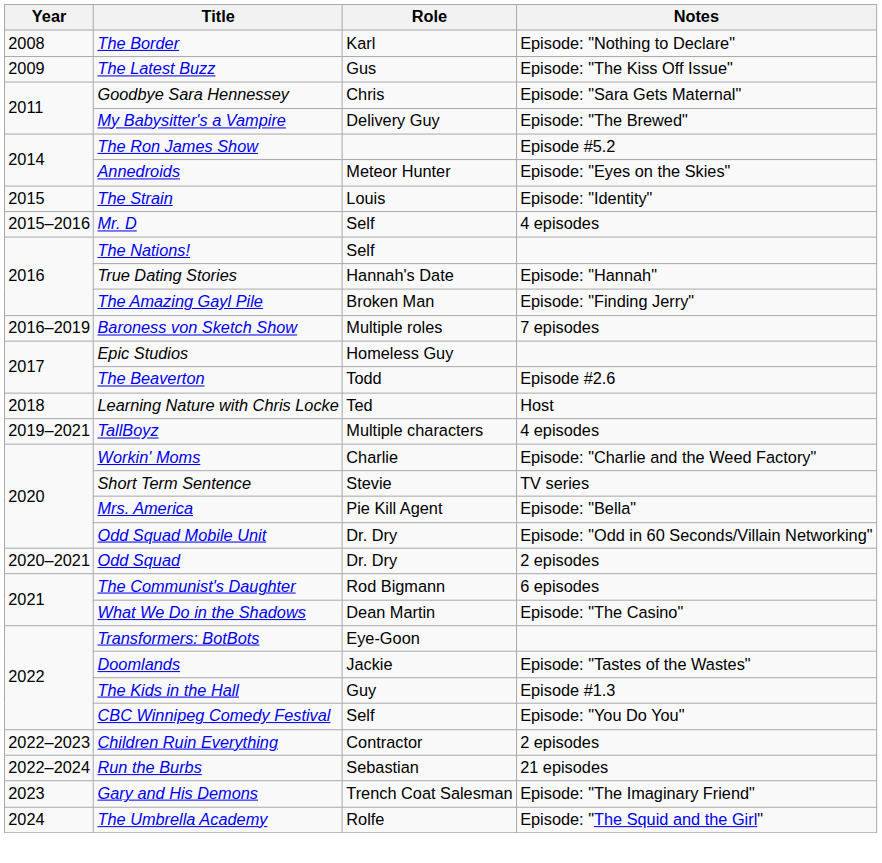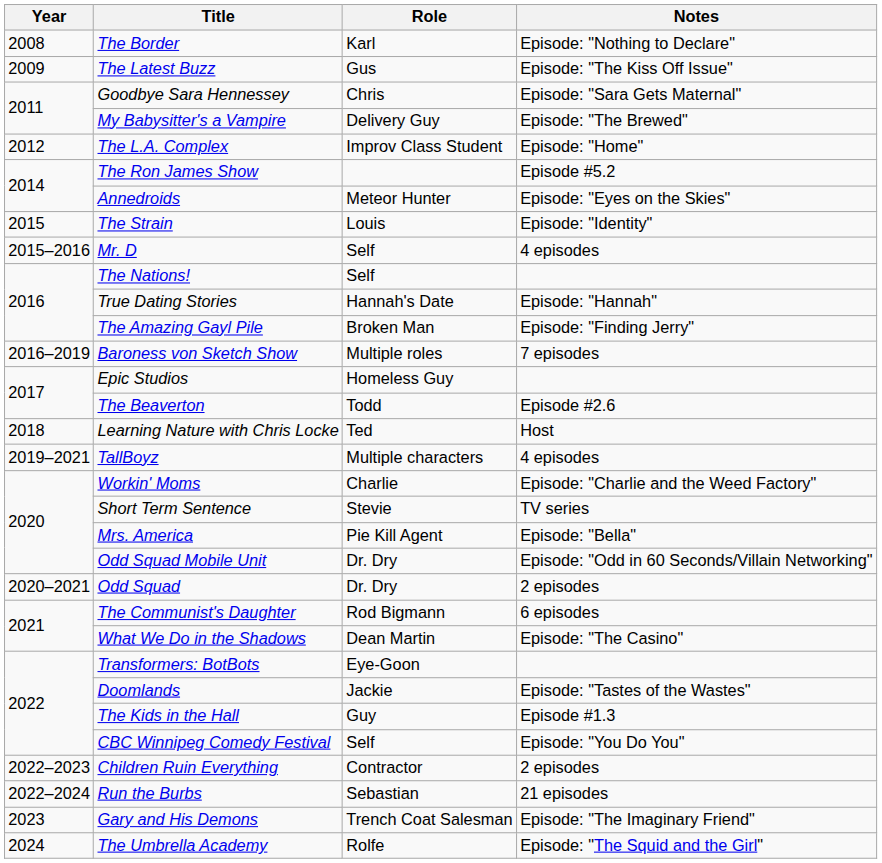 <table class="wikitable sortable">
 <tr>
 <th>Year</th>
 <th>Title</th>
 <th>Role</th>
 <th class="unsortable">Notes</th>
 </tr>
 <tr>
 <td>2008</td>
 <td data-sort-value="Border, The"><em><a href='#'>The Border</a></em></td>
 <td>Karl</td>
 <td>Episode: "Nothing to Declare"</td>
 </tr>
 <tr>
 <td>2009</td>
 <td data-sort-value="Latest Buzz, The"><em><a href='#'>The Latest Buzz</a></em></td>
 <td>Gus</td>
 <td>Episode: "The Kiss Off Issue"</td>
 </tr>
 <tr>
 <td rowspan="2">2011</td>
 <td><em>Goodbye Sara Hennessey</em></td>
 <td>Chris</td>
 <td>Episode: "Sara Gets Maternal"</td>
 </tr>
 <tr>
 <td><em><a href='#'>My Babysitter's a Vampire</a></em></td>
 <td>Delivery Guy</td>
 <td>Episode: "The Brewed"</td>
+</tr>
+<tr>
+<td>2012</td>
+<td data-sort-value="L.A. Complex, The"><em><a href='#'>The L.A. Complex</a></em></td>
+<td>Improv Class Student</td>
+<td>Episode: "Home"</td>
 </tr>
 <tr>
 <td rowspan="2">2014</td>
 <td data-sort-value="Ron James Show, The"><em><a href='#'>The Ron James Show</a></em></td>
 <td></td>
 <td>Episode #5.2</td>
 </tr>
 <tr>
 <td><em><a href='#'>Annedroids</a></em></td>
 <td>Meteor Hunter</td>
 <td>Episode: "Eyes on the Skies"</td>
 </tr>
 <tr>
 <td>2015</td>
 <td data-sort-value="Strain, The"><em><a href='#'>The Strain</a></em></td>
 <td>Louis</td>
 <td>Episode: "Identity"</td>
 </tr>
 <tr>
 <td>2015–2016</td>
 <td><em><a href='#'>Mr. D</a></em></td>
 <td>Self</td>
 <td>4 episodes</td>
 </tr>
 <tr>
 <td rowspan="3">2016</td>
 <td data-sort-value="Nations!, The"><em><a href='#'>The Nations!</a></em></td>
 <td>Self</td>
 <td></td>
 </tr>
 <tr>
 <td><em>True Dating Stories</em></td>
 <td>Hannah's Date</td>
 <td>Episode: "Hannah"</td>
 </tr>
 <tr>
 <td data-sort-value="Amazing Gayl Pile, The"><em><a href='#'>The Amazing Gayl Pile</a></em></td>
 <td>Broken Man</td>
 <td>Episode: "Finding Jerry"</td>
 </tr>
 <tr>
 <td>2016–2019</td>
 <td><em><a href='#'>Baroness von Sketch Show</a></em></td>
 <td>Multiple roles</td>
 <td>7 episodes</td>
 </tr>
 <tr>
 <td rowspan="2">2017</td>
 <td><em>Epic Studios</em></td>
 <td>Homeless Guy</td>
 <td></td>
 </tr>
 <tr>
 <td data-sort-value="Beaverton, The"><em><a href='#'>The Beaverton</a></em></td>
 <td>Todd</td>
 <td>Episode #2.6</td>
 </tr>
 <tr>
 <td>2018</td>
 <td><em>Learning Nature with Chris Locke</em></td>
 <td>Ted</td>
 <td>Host</td>
 </tr>
 <tr>
 <td>2019–2021</td>
 <td><em><a href='#'>TallBoyz</a></em></td>
 <td>Multiple characters</td>
 <td>4 episodes</td>
 </tr>
 <tr>
 <td rowspan="4">2020</td>
 <td><em><a href='#'>Workin' Moms</a></em></td>
 <td>Charlie</td>
 <td>Episode: "Charlie and the Weed Factory"</td>
 </tr>
 <tr>
 <td><em>Short Term Sentence</em></td>
 <td>Stevie</td>
 <td>TV series</td>
 </tr>
 <tr>
 <td><em><a href='#'>Mrs. America</a></em></td>
 <td>Pie Kill Agent</td>
 <td>Episode: "Bella"</td>
 </tr>
 <tr>
 <td><em><a href='#'>Odd Squad Mobile Unit</a></em></td>
 <td>Dr. Dry</td>
 <td>Episode: "Odd in 60 Seconds/Villain Networking"</td>
 </tr>
 <tr>
 <td>2020–2021</td>
 <td><em><a href='#'>Odd Squad</a></em></td>
 <td>Dr. Dry</td>
 <td>2 episodes</td>
 </tr>
 <tr>
 <td rowspan="2">2021</td>
 <td data-sort-value="Communist's Daughter, The"><em><a href='#'>The Communist's Daughter</a></em></td>
 <td>Rod Bigmann</td>
 <td>6 episodes</td>
 </tr>
 <tr>
 <td><em><a href='#'>What We Do in the Shadows</a></em></td>
 <td>Dean Martin</td>
 <td>Episode: "The Casino"</td>
 </tr>
 <tr>
 <td rowspan="4">2022</td>
 <td><em><a href='#'>Transformers: BotBots</a></em></td>
 <td>Eye-Goon</td>
 <td></td>
 </tr>
 <tr>
 <td><em><a href='#'>Doomlands</a></em></td>
 <td>Jackie</td>
 <td>Episode: "Tastes of the Wastes"</td>
 </tr>
 <tr>
 <td data-sort-value="Kids in the Hall, The"><em><a href='#'>The Kids in the Hall</a></em></td>
 <td>Guy</td>
 <td>Episode #1.3</td>
 </tr>
 <tr>
 <td><em><a href='#'>CBC Winnipeg Comedy Festival</a></em></td>
 <td>Self</td>
 <td>Episode: "You Do You"</td>
 </tr>
 <tr>
 <td>2022–2023</td>
 <td><em><a href='#'>Children Ruin Everything</a></em></td>
 <td>Contractor</td>
 <td>2 episodes</td>
 </tr>
 <tr>
 <td>2022–2024</td>
 <td><em><a href='#'>Run the Burbs</a></em></td>
 <td>Sebastian</td>
 <td>21 episodes</td>
 </tr>
 <tr>
 <td>2023</td>
 <td><em><a href='#'>Gary and His Demons</a></em></td>
 <td>Trench Coat Salesman</td>
 <td>Episode: "The Imaginary Friend"</td>
 </tr>
 <tr>
 <td>2024</td>
 <td><em><a href='#'>The Umbrella Academy</a></em></td>
 <td>Rolfe</td>
 <td>Episode: "<a href='#'>The Squid and the Girl</a>"</td>
 </tr>
 </table>
